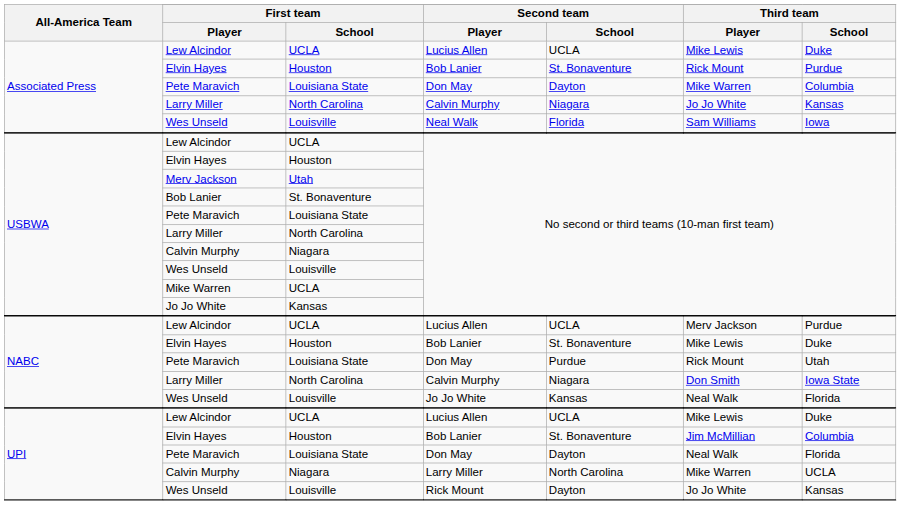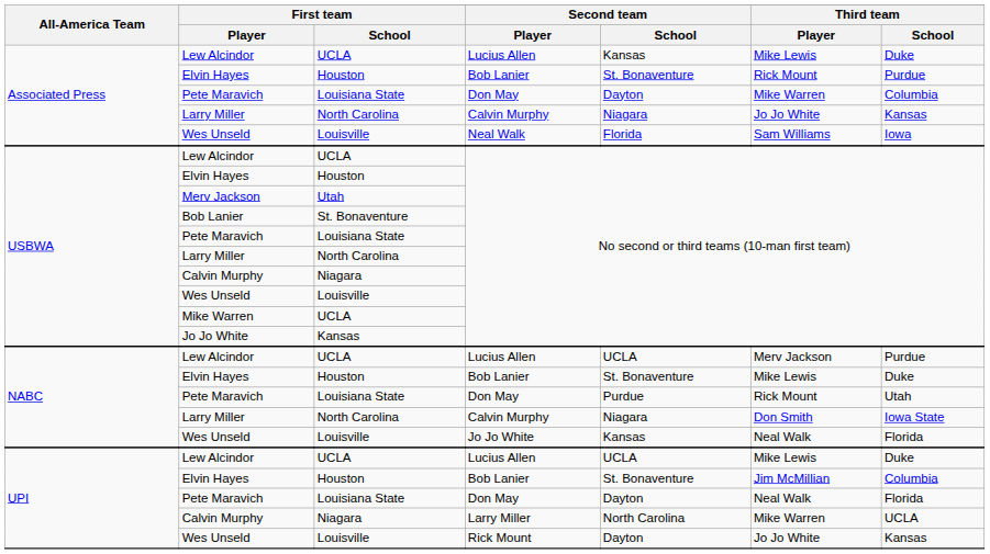 <table class="wikitable" style="width:98%;">
 <tr>
 <th rowspan=3>All-America Team</th>
 </tr>
 <tr>
 <th colspan=2>First team</th>
 <th colspan=2>Second team</th>
 <th colspan=2>Third team</th>
 </tr>
 <tr>
 <th>Player</th>
 <th>School</th>
 <th>Player</th>
 <th>School</th>
 <th>Player</th>
 <th>School</th>
 </tr>
 <tr>
 <td rowspan=5><a href='#'>Associated Press</a></td>
 <td><a href='#'>Lew Alcindor</a></td>
 <td><a href='#'>UCLA</a></td>
 <td><a href='#'>Lucius Allen</a></td>
-<td>UCLA</td>
+<td>Kansas</td>
 <td><a href='#'>Mike Lewis</a></td>
 <td><a href='#'>Duke</a></td>
 </tr>
 <tr>
 <td><a href='#'>Elvin Hayes</a></td>
 <td><a href='#'>Houston</a></td>
 <td><a href='#'>Bob Lanier</a></td>
 <td><a href='#'>St. Bonaventure</a></td>
 <td><a href='#'>Rick Mount</a></td>
 <td><a href='#'>Purdue</a></td>
 </tr>
 <tr>
 <td><a href='#'>Pete Maravich</a></td>
 <td><a href='#'>Louisiana State</a></td>
 <td><a href='#'>Don May</a></td>
 <td><a href='#'>Dayton</a></td>
 <td><a href='#'>Mike Warren</a></td>
 <td><a href='#'>Columbia</a></td>
 </tr>
 <tr>
 <td><a href='#'>Larry Miller</a></td>
 <td><a href='#'>North Carolina</a></td>
 <td><a href='#'>Calvin Murphy</a></td>
 <td><a href='#'>Niagara</a></td>
 <td><a href='#'>Jo Jo White</a></td>
 <td><a href='#'>Kansas</a></td>
 </tr>
 <tr>
 <td><a href='#'>Wes Unseld</a></td>
 <td><a href='#'>Louisville</a></td>
 <td><a href='#'>Neal Walk</a></td>
 <td><a href='#'>Florida</a></td>
 <td><a href='#'>Sam Williams</a></td>
 <td><a href='#'>Iowa</a></td>
 </tr>
 <tr style = "border-top:2px solid black;">
 <td rowspan=10><a href='#'>USBWA</a></td>
 <td>Lew Alcindor</td>
 <td>UCLA</td>
 <td rowspan=10 colspan=6 align=center>No second or third teams (10-man first team)</td>
 </tr>
 <tr>
 <td>Elvin Hayes</td>
 <td>Houston</td>
 </tr>
 <tr>
 <td><a href='#'>Merv Jackson</a></td>
 <td><a href='#'>Utah</a></td>
 </tr>
 <tr>
 <td>Bob Lanier</td>
 <td>St. Bonaventure</td>
 </tr>
 <tr>
 <td>Pete Maravich</td>
 <td>Louisiana State</td>
 </tr>
 <tr>
 <td>Larry Miller</td>
 <td>North Carolina</td>
 </tr>
 <tr>
 <td>Calvin Murphy</td>
 <td>Niagara</td>
 </tr>
 <tr>
 <td>Wes Unseld</td>
 <td>Louisville</td>
 </tr>
 <tr>
 <td>Mike Warren</td>
 <td>UCLA</td>
 </tr>
 <tr>
 <td>Jo Jo White</td>
 <td>Kansas</td>
 </tr>
 <tr style = "border-top:2px solid black;">
 <td rowspan=5><a href='#'>NABC</a></td>
 <td>Lew Alcindor</td>
 <td>UCLA</td>
 <td>Lucius Allen</td>
 <td>UCLA</td>
 <td>Merv Jackson</td>
 <td>Purdue</td>
 </tr>
 <tr>
 <td>Elvin Hayes</td>
 <td>Houston</td>
 <td>Bob Lanier</td>
 <td>St. Bonaventure</td>
 <td>Mike Lewis</td>
 <td>Duke</td>
 </tr>
 <tr>
 <td>Pete Maravich</td>
 <td>Louisiana State</td>
 <td>Don May</td>
 <td>Purdue</td>
 <td>Rick Mount</td>
 <td>Utah</td>
 </tr>
 <tr>
 <td>Larry Miller</td>
 <td>North Carolina</td>
 <td>Calvin Murphy</td>
 <td>Niagara</td>
 <td><a href='#'>Don Smith</a></td>
 <td><a href='#'>Iowa State</a></td>
 </tr>
 <tr>
 <td>Wes Unseld</td>
 <td>Louisville</td>
 <td>Jo Jo White</td>
 <td>Kansas</td>
 <td>Neal Walk</td>
 <td>Florida</td>
 </tr>
 <tr style = "border-top:2px solid black;">
 <td rowspan=5><a href='#'>UPI</a></td>
 <td>Lew Alcindor</td>
 <td>UCLA</td>
 <td>Lucius Allen</td>
 <td>UCLA</td>
 <td>Mike Lewis</td>
 <td>Duke</td>
 </tr>
 <tr>
 <td>Elvin Hayes</td>
 <td>Houston</td>
 <td>Bob Lanier</td>
 <td>St. Bonaventure</td>
 <td><a href='#'>Jim McMillian</a></td>
 <td><a href='#'>Columbia</a></td>
 </tr>
 <tr>
 <td>Pete Maravich</td>
 <td>Louisiana State</td>
 <td>Don May</td>
 <td>Dayton</td>
 <td>Neal Walk</td>
 <td>Florida</td>
 </tr>
 <tr>
 <td>Calvin Murphy</td>
 <td>Niagara</td>
 <td>Larry Miller</td>
 <td>North Carolina</td>
 <td>Mike Warren</td>
 <td>UCLA</td>
 </tr>
 <tr>
 <td>Wes Unseld</td>
 <td>Louisville</td>
 <td>Rick Mount</td>
 <td>Dayton</td>
 <td>Jo Jo White</td>
 <td>Kansas</td>
 </tr>
 <tr style = "border-top:2px solid black;">
 </tr>
 </table>
